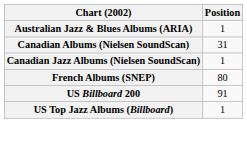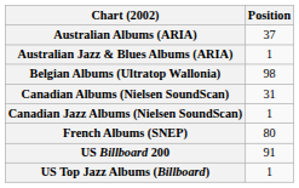 <table class="wikitable sortable plainrowheaders" style="text-align:center">
 <tr>
 <th scope="col">Chart (2002)</th>
 <th scope="col">Position</th>
 </tr>
 <tr>
+<th scope="row">Australian Albums (ARIA)</th>
+<td>37</td>
+</tr>
+<tr>
 <th scope="row">Australian Jazz & Blues Albums (ARIA)</th>
 <td>1</td>
+</tr>
+<tr>
+<th scope="row">Belgian Albums (Ultratop Wallonia)</th>
+<td>98</td>
 </tr>
 <tr>
 <th scope="row">Canadian Albums (Nielsen SoundScan)</th>
 <td>31</td>
 </tr>
 <tr>
 <th scope="row">Canadian Jazz Albums (Nielsen SoundScan)</th>
 <td>1</td>
 </tr>
 <tr>
 <th scope="row">French Albums (SNEP)</th>
 <td>80</td>
 </tr>
 <tr>
 <th scope="row">US <em>Billboard</em> 200</th>
 <td>91</td>
 </tr>
 <tr>
 <th scope="row">US Top Jazz Albums (<em>Billboard</em>)</th>
 <td>1</td>
 </tr>
 </table>
